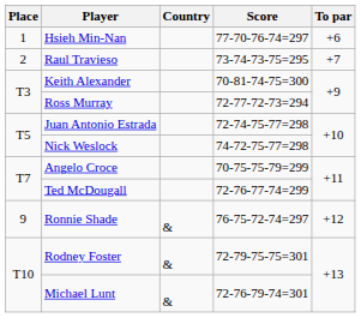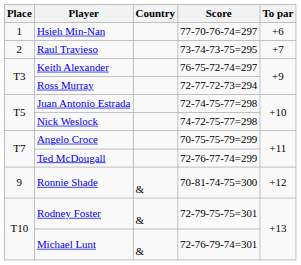 <table class="wikitable" style="font-size:95%;">
 <tr>
 <th>Place</th>
 <th>Player</th>
 <th>Country</th>
 <th>Score</th>
 <th>To par</th>
 </tr>
 <tr>
 <td align=center>1</td>
 <td><a href='#'>Hsieh Min-Nan</a></td>
 <td></td>
 <td>77-70-76-74=297</td>
 <td align=center>+6</td>
 </tr>
 <tr>
 <td align=center>2</td>
 <td><a href='#'>Raul Travieso</a></td>
 <td></td>
 <td>73-74-73-75=295</td>
 <td align=center>+7</td>
 </tr>
 <tr>
 <td align=center rowspan=2>T3</td>
 <td><a href='#'>Keith Alexander</a></td>
 <td></td>
-<td>70-81-74-75=300</td>
+<td>76-75-72-74=297</td>
 <td align=center rowspan=2>+9</td>
 </tr>
 <tr>
 <td><a href='#'>Ross Murray</a></td>
 <td></td>
 <td>72-77-72-73=294</td>
 </tr>
 <tr>
 <td align=center rowspan=2>T5</td>
 <td><a href='#'>Juan Antonio Estrada</a></td>
 <td></td>
 <td>72-74-75-77=298</td>
 <td align=center rowspan=2>+10</td>
 </tr>
 <tr>
 <td><a href='#'>Nick Weslock</a></td>
 <td></td>
 <td>74-72-75-77=298</td>
 </tr>
 <tr>
 <td align=center rowspan=2>T7</td>
 <td><a href='#'>Angelo Croce</a></td>
 <td></td>
 <td>70-75-75-79=299</td>
 <td align=center rowspan=2>+11</td>
 </tr>
 <tr>
 <td><a href='#'>Ted McDougall</a></td>
 <td></td>
 <td>72-76-77-74=299</td>
 </tr>
 <tr>
 <td align=center>9</td>
 <td><a href='#'>Ronnie Shade</a></td>
 <td><br>& </td>
-<td>76-75-72-74=297</td>
+<td>70-81-74-75=300</td>
 <td align=center>+12</td>
 </tr>
 <tr>
 <td align=center rowspan=2>T10</td>
 <td><a href='#'>Rodney Foster</a></td>
 <td><br>& </td>
 <td>72-79-75-75=301</td>
 <td align=center rowspan=2>+13</td>
 </tr>
 <tr>
 <td><a href='#'>Michael Lunt</a></td>
 <td><br>& </td>
 <td>72-76-79-74=301</td>
 </tr>
 </table>
